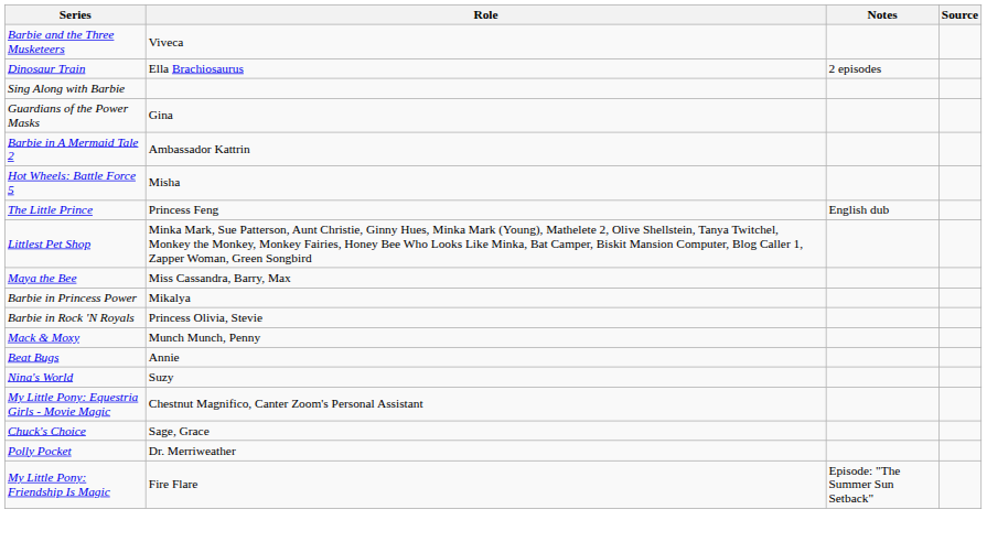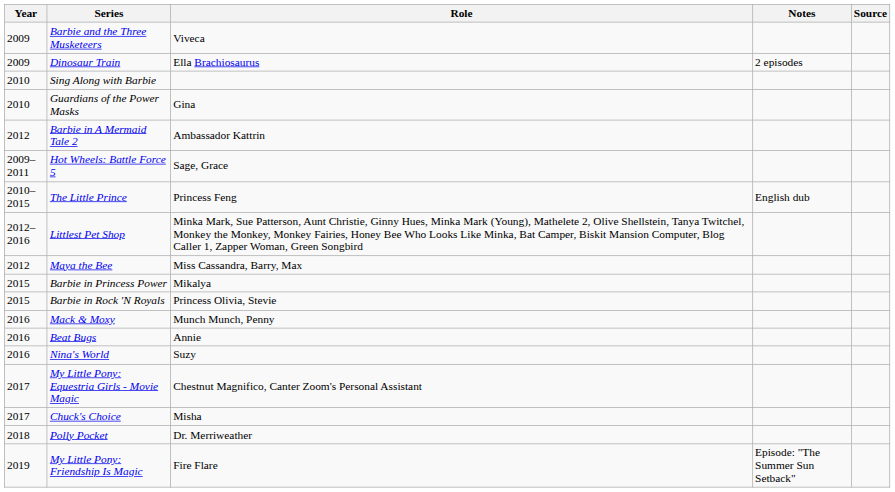 <table class="wikitable sortable plainrowheaders">
 <tr>
+<th>Year</th>
 <th>Series</th>
 <th>Role</th>
 <th class="unsortable">Notes</th>
 <th class="unsortable">Source</th>
 </tr>
 <tr>
+<td>2009</td>
 <td><em><a href='#'>Barbie and the Three Musketeers</a></em></td>
 <td>Viveca</td>
 <td></td>
 <td></td>
 </tr>
 <tr>
+<td>2009</td>
 <td><em><a href='#'>Dinosaur Train</a></em></td>
 <td>Ella <a href='#'>Brachiosaurus</a></td>
 <td>2 episodes</td>
 <td></td>
 </tr>
 <tr>
+<td>2010</td>
 <td><em>Sing Along with Barbie</em></td>
 <td></td>
 <td></td>
 <td></td>
 </tr>
 <tr>
+<td>2010</td>
 <td><em>Guardians of the Power Masks</em></td>
 <td>Gina</td>
 <td></td>
 <td></td>
 </tr>
 <tr>
+<td>2012</td>
 <td><em><a href='#'>Barbie in A Mermaid Tale 2</a></em></td>
 <td>Ambassador Kattrin</td>
 <td></td>
 <td></td>
 </tr>
 <tr>
+<td>2009–2011</td>
 <td><em><a href='#'>Hot Wheels: Battle Force 5</a></em></td>
-<td>Misha</td>
+<td>Sage, Grace</td>
 <td></td>
 <td></td>
 </tr>
 <tr>
+<td>2010–2015</td>
 <td><em><a href='#'>The Little Prince</a></em></td>
 <td>Princess Feng</td>
 <td>English dub</td>
 <td></td>
 </tr>
 <tr>
+<td>2012–2016</td>
 <td><em><a href='#'>Littlest Pet Shop</a></em></td>
 <td>Minka Mark, Sue Patterson, Aunt Christie, Ginny Hues, Minka Mark (Young), Mathelete 2, Olive Shellstein, Tanya Twitchel, Monkey the Monkey, Monkey Fairies, Honey Bee Who Looks Like Minka, Bat Camper, Biskit Mansion Computer, Blog Caller 1, Zapper Woman, Green Songbird</td>
 <td></td>
 <td></td>
 </tr>
 <tr>
+<td>2012</td>
 <td><em><a href='#'>Maya the Bee</a></em></td>
 <td>Miss Cassandra, Barry, Max</td>
 <td></td>
 <td></td>
 </tr>
 <tr>
+<td>2015</td>
 <td><em>Barbie in Princess Power</em></td>
 <td>Mikalya</td>
 <td></td>
 <td></td>
 </tr>
 <tr>
+<td>2015</td>
 <td><em>Barbie in Rock 'N Royals</em></td>
 <td>Princess Olivia, Stevie</td>
 <td></td>
 <td></td>
 </tr>
 <tr>
+<td>2016</td>
 <td><em><a href='#'>Mack & Moxy</a></em></td>
 <td>Munch Munch, Penny</td>
 <td></td>
 <td></td>
 </tr>
 <tr>
+<td>2016</td>
 <td><em><a href='#'>Beat Bugs</a></em></td>
 <td>Annie</td>
 <td></td>
 <td></td>
 </tr>
 <tr>
+<td>2016</td>
 <td><em><a href='#'>Nina's World</a></em></td>
 <td>Suzy</td>
 <td></td>
 <td></td>
 </tr>
 <tr>
+<td>2017</td>
 <td><em><a href='#'>My Little Pony: Equestria Girls - Movie Magic</a></em></td>
 <td>Chestnut Magnifico, Canter Zoom's Personal Assistant</td>
 <td></td>
 <td></td>
 </tr>
 <tr>
+<td>2017</td>
 <td><em><a href='#'>Chuck's Choice</a></em></td>
-<td>Sage, Grace</td>
+<td>Misha</td>
 <td></td>
 <td></td>
 </tr>
 <tr>
+<td>2018</td>
 <td><em><a href='#'>Polly Pocket</a></em></td>
 <td>Dr. Merriweather</td>
 <td></td>
 <td></td>
 </tr>
 <tr>
+<td>2019</td>
 <td><em><a href='#'>My Little Pony: Friendship Is Magic</a></em></td>
 <td>Fire Flare</td>
 <td>Episode: "The Summer Sun Setback"</td>
 <td></td>
 </tr>
 </table>
